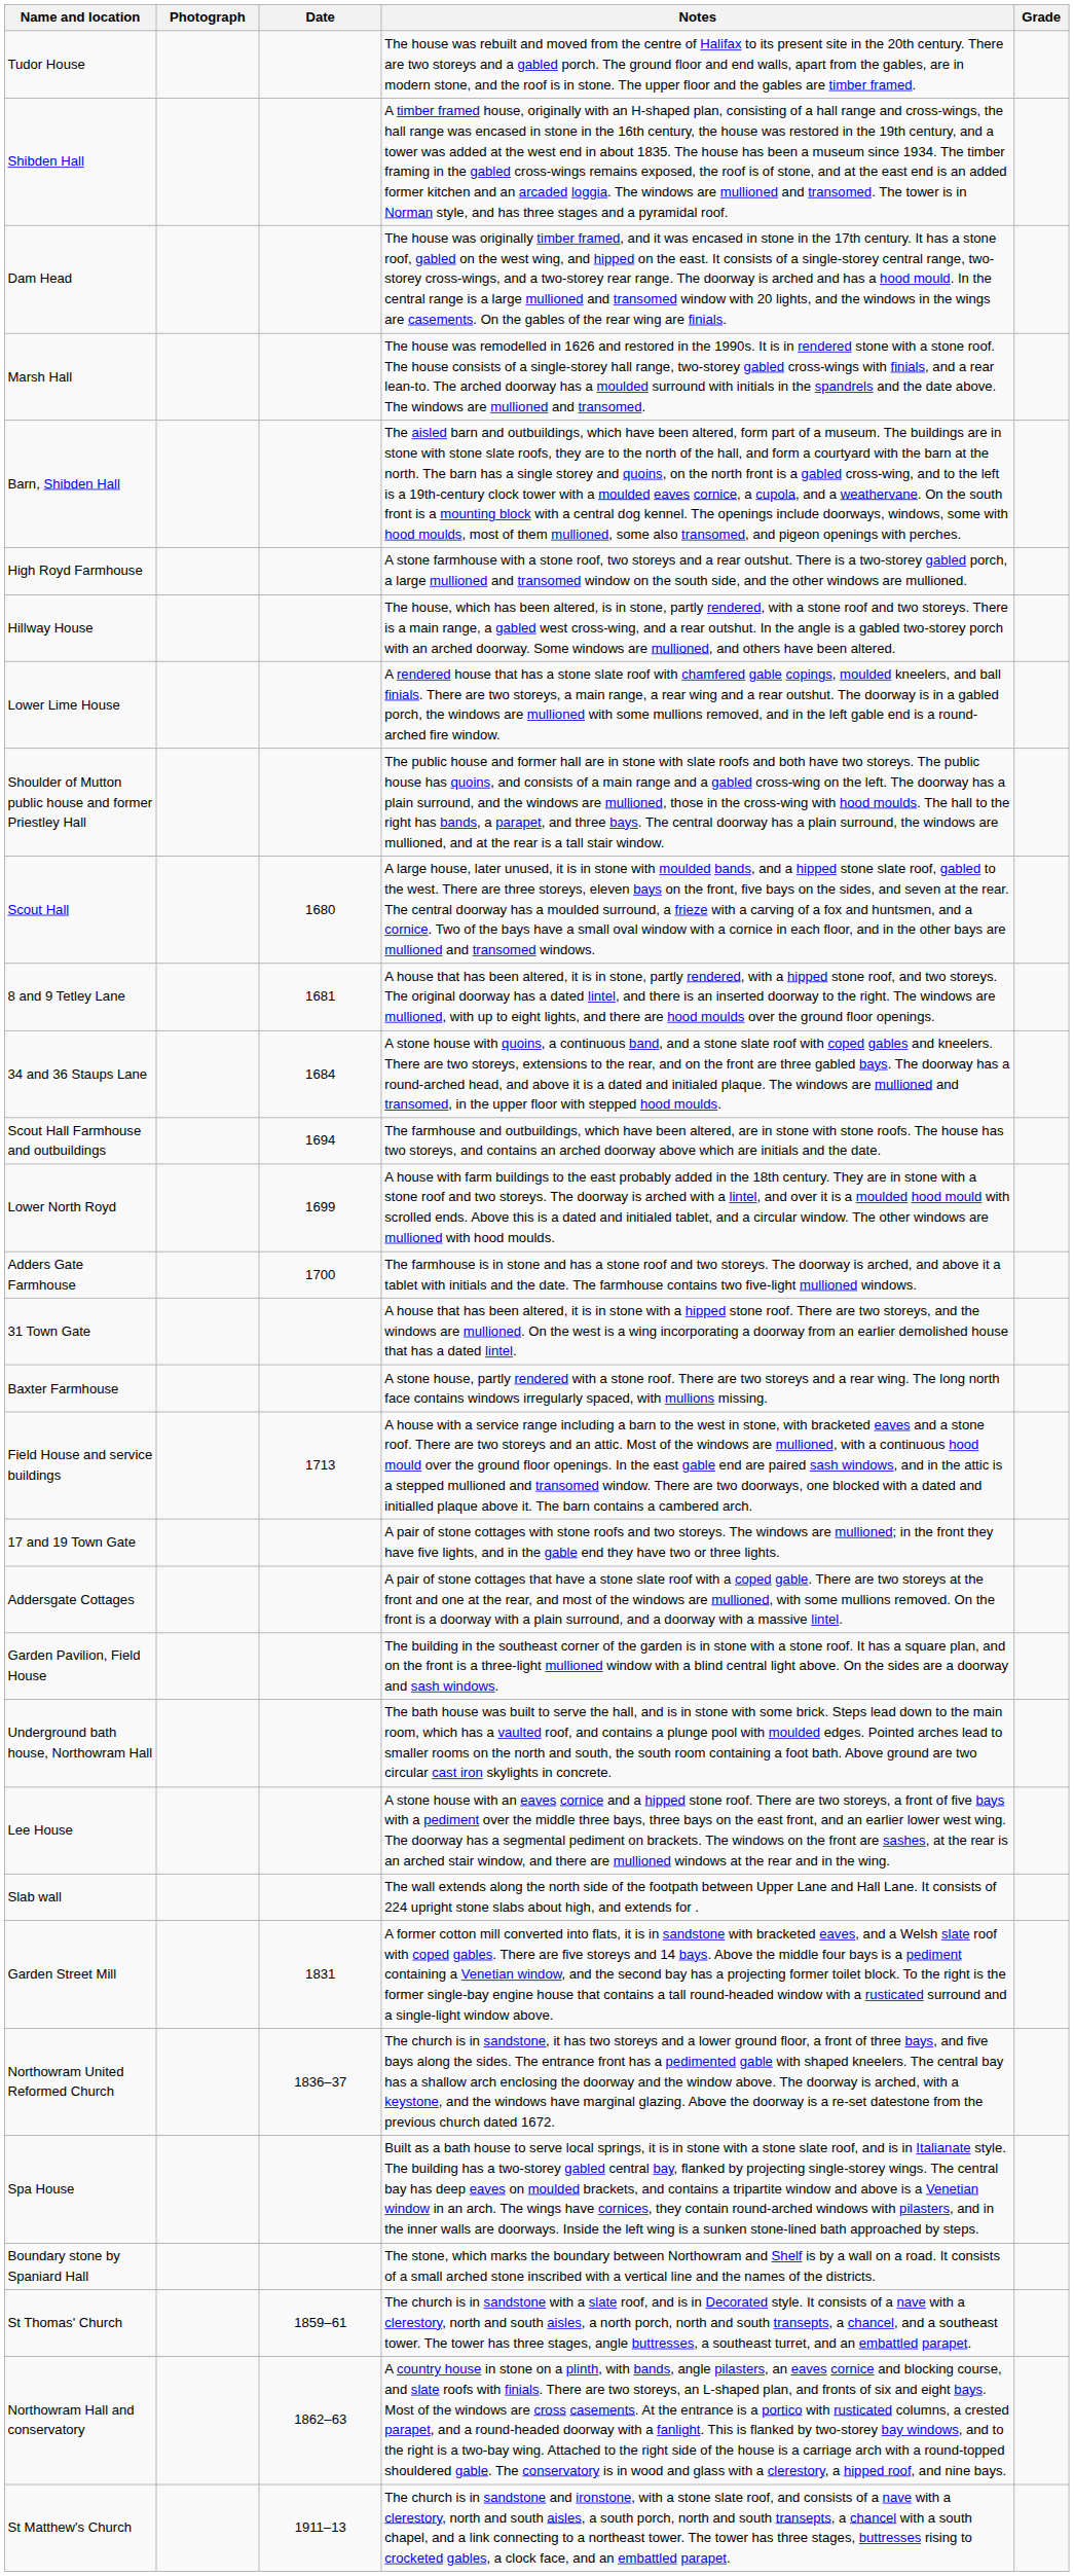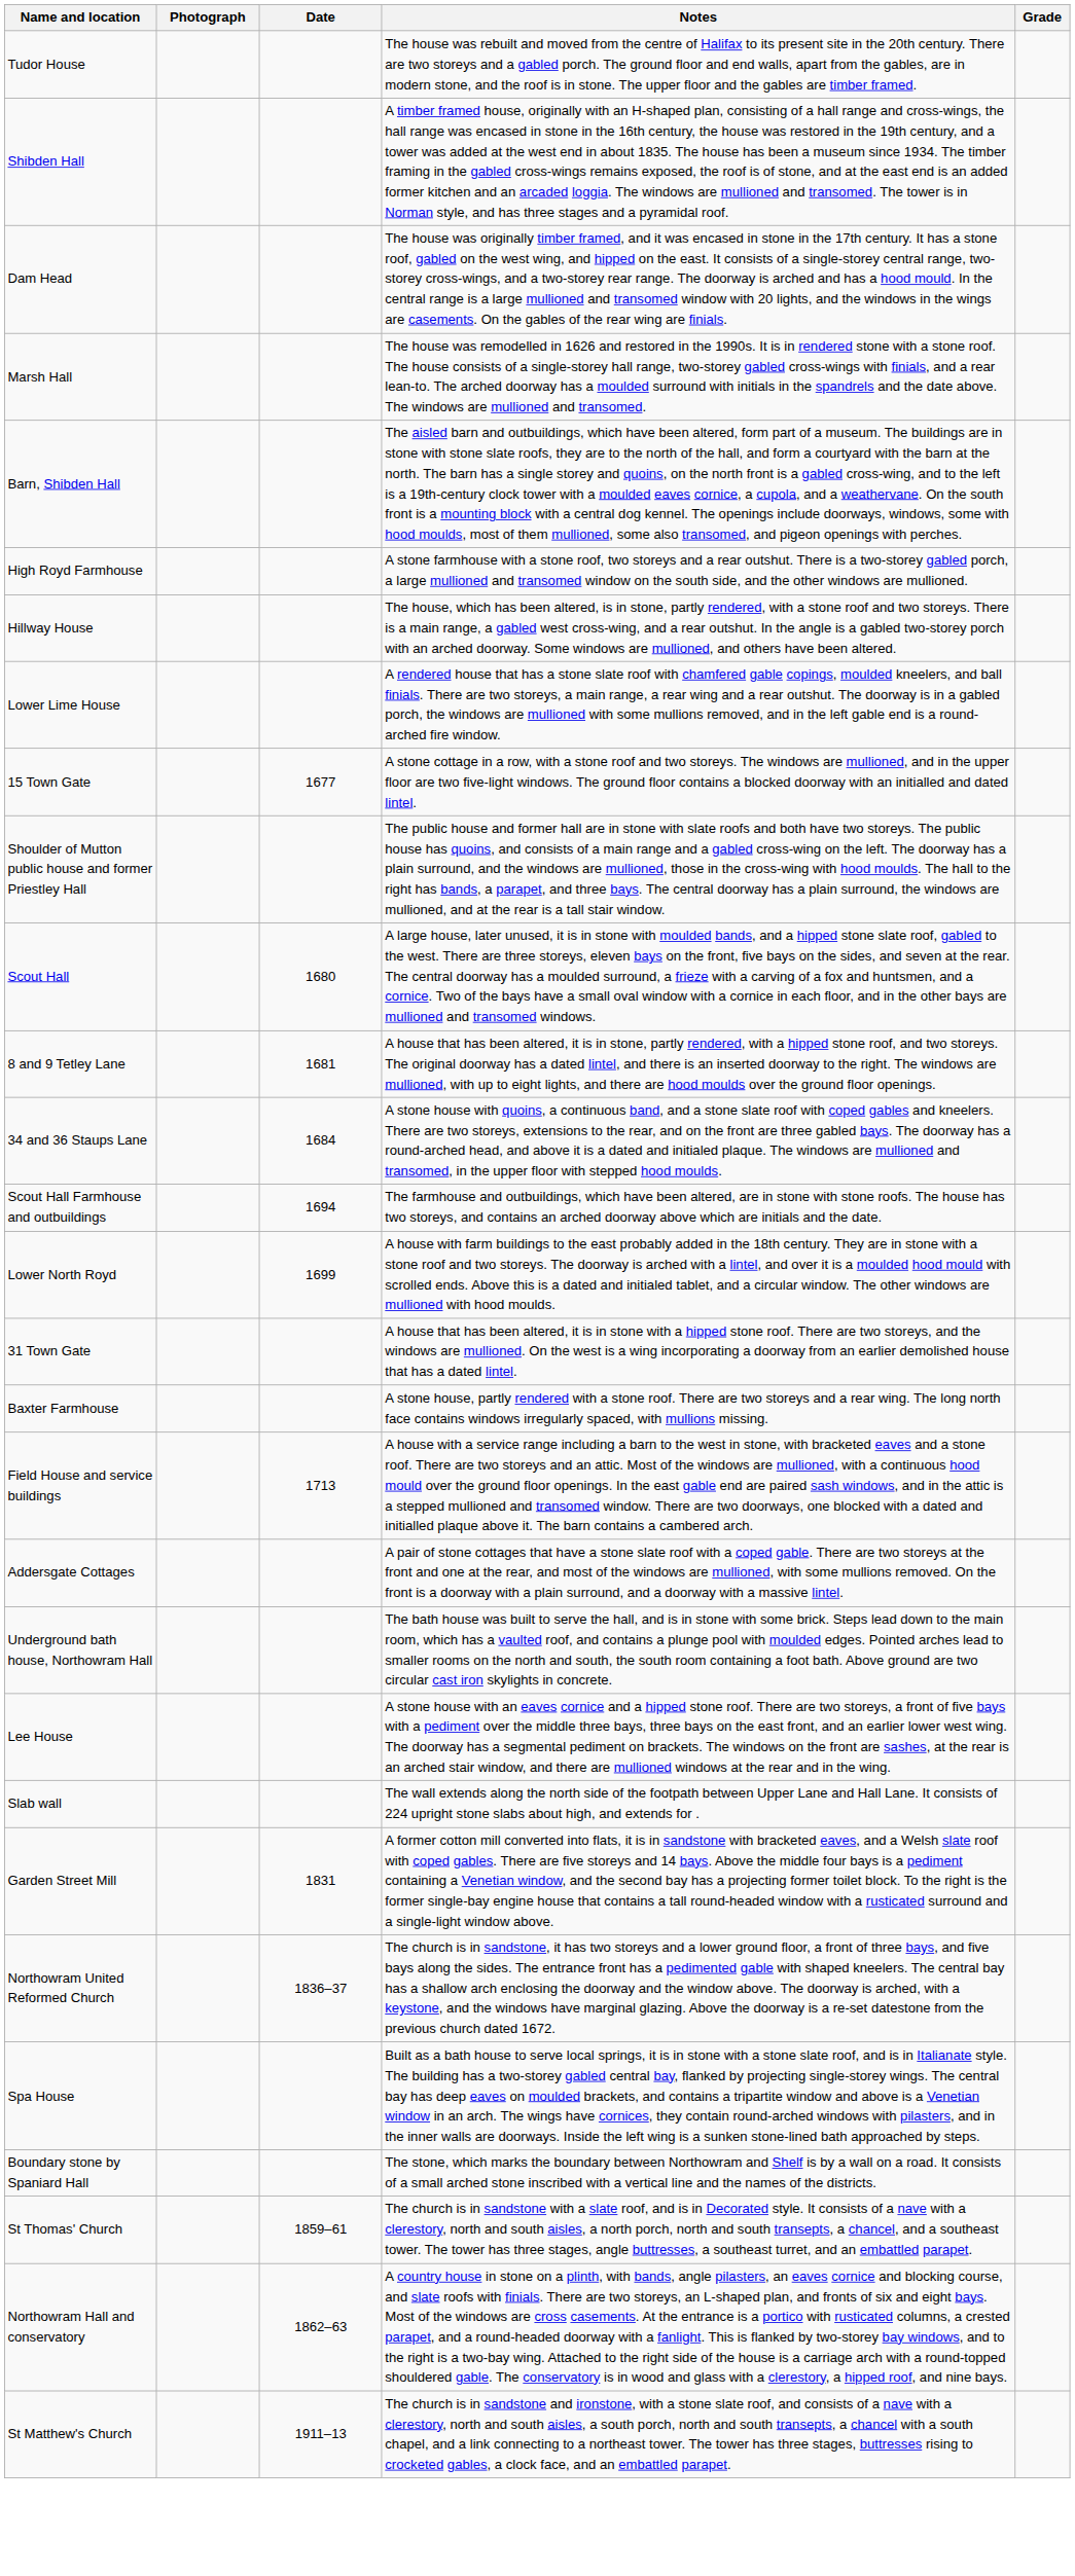 <table class="wikitable sortable plainrowheaders" style="width:100%; border:0; text-align:left; line-height:150%;">
 <tr>
 <th scope="col" style="width:150px">Name and location</th>
 <th scope="col" style="width:100px" class="unsortable">Photograph</th>
 <th scope="col" style="width:120px">Date</th>
 <th scope="col" style="width:650px" class="unsortable">Notes</th>
 <th scope="col" style="width:50px">Grade</th>
 </tr>
 <tr>
 <td>Tudor House<br><small></small></td>
 <td></td>
 <td align="center"></td>
 <td>The house was rebuilt and moved from the centre of <a href='#'>Halifax</a> to its present site in the 20th century. There are two storeys and a <a href='#'>gabled</a> porch. The ground floor and end walls, apart from the gables, are in modern stone, and the roof is in stone. The upper floor and the gables are <a href='#'>timber framed</a>.</td>
 <td align="center" ></td>
 </tr>
 <tr>
 <td><a href='#'>Shibden Hall</a><br><small></small></td>
 <td></td>
 <td align="center"></td>
 <td>A <a href='#'>timber framed</a> house, originally with an H-shaped plan, consisting of a hall range and cross-wings, the hall range was encased in stone in the 16th century, the house was restored in the 19th century, and a tower was added at the west end in about 1835. The house has been a museum since 1934. The timber framing in the <a href='#'>gabled</a> cross-wings remains exposed, the roof is of stone, and at the east end is an added former kitchen and an <a href='#'>arcaded</a> <a href='#'>loggia</a>. The windows are <a href='#'>mullioned</a> and <a href='#'>transomed</a>. The tower is in <a href='#'>Norman</a> style, and has three stages and a pyramidal roof.</td>
 <td align="center" ></td>
 </tr>
 <tr>
 <td>Dam Head<br><small></small></td>
 <td></td>
 <td align="center"></td>
 <td>The house was originally <a href='#'>timber framed</a>, and it was encased in stone in the 17th century. It has a stone roof, <a href='#'>gabled</a> on the west wing, and <a href='#'>hipped</a> on the east. It consists of a single-storey central range, two-storey cross-wings, and a two-storey rear range. The doorway is arched and has a <a href='#'>hood mould</a>. In the central range is a large <a href='#'>mullioned</a> and <a href='#'>transomed</a> window with 20 lights, and the windows in the wings are <a href='#'>casements</a>. On the gables of the rear wing are <a href='#'>finials</a>.</td>
 <td align="center" ></td>
 </tr>
 <tr>
 <td>Marsh Hall<br><small></small></td>
 <td></td>
 <td align="center"></td>
 <td>The house was remodelled in 1626 and restored in the 1990s. It is in <a href='#'>rendered</a> stone with a stone roof. The house consists of a single-storey hall range, two-storey <a href='#'>gabled</a> cross-wings with <a href='#'>finials</a>, and a rear lean-to. The arched doorway has a <a href='#'>moulded</a> surround with initials in the <a href='#'>spandrels</a> and the date above. The windows are <a href='#'>mullioned</a> and <a href='#'>transomed</a>.</td>
 <td align="center" ></td>
 </tr>
 <tr>
 <td>Barn, <a href='#'>Shibden Hall</a><br><small></small></td>
 <td></td>
 <td align="center"></td>
 <td>The <a href='#'>aisled</a> barn and outbuildings, which have been altered, form part of a museum. The buildings are in stone with stone slate roofs, they are to the north of the hall, and form a courtyard with the barn at the north. The barn has a single storey and <a href='#'>quoins</a>, on the north front is a <a href='#'>gabled</a> cross-wing, and to the left is a 19th-century clock tower with a <a href='#'>moulded</a> <a href='#'>eaves</a> <a href='#'>cornice</a>, a <a href='#'>cupola</a>, and a <a href='#'>weathervane</a>. On the south front is a <a href='#'>mounting block</a> with a central dog kennel. The openings include doorways, windows, some with <a href='#'>hood moulds</a>, most of them <a href='#'>mullioned</a>, some also <a href='#'>transomed</a>, and pigeon openings with perches.</td>
 <td align="center" ></td>
 </tr>
 <tr>
 <td>High Royd Farmhouse<br><small></small></td>
 <td></td>
 <td align="center"></td>
 <td>A stone farmhouse with a stone roof, two storeys and a rear outshut. There is a two-storey <a href='#'>gabled</a> porch, a large <a href='#'>mullioned</a> and <a href='#'>transomed</a> window on the south side, and the other windows are mullioned.</td>
 <td align="center" ></td>
 </tr>
 <tr>
 <td>Hillway House<br><small></small></td>
 <td></td>
 <td align="center"></td>
 <td>The house, which has been altered, is in stone, partly <a href='#'>rendered</a>, with a stone roof and two storeys. There is a main range, a <a href='#'>gabled</a> west cross-wing, and a rear outshut. In the angle is a gabled two-storey porch with an arched doorway. Some windows are <a href='#'>mullioned</a>, and others have been altered.</td>
 <td align="center" ></td>
 </tr>
 <tr>
 <td>Lower Lime House<br><small></small></td>
 <td></td>
 <td align="center"></td>
 <td>A <a href='#'>rendered</a> house that has a stone slate roof with <a href='#'>chamfered</a> <a href='#'>gable</a> <a href='#'>copings</a>, <a href='#'>moulded</a> kneelers, and ball <a href='#'>finials</a>. There are two storeys, a main range, a rear wing and a rear outshut. The doorway is in a gabled porch, the windows are <a href='#'>mullioned</a> with some mullions removed, and in the left gable end is a round-arched fire window.</td>
 <td align="center" ></td>
 </tr>
 <tr>
+<td>15 Town Gate<br><small></small></td>
+<td></td>
+<td align="center">1677</td>
+<td>A stone cottage in a row, with a stone roof and two storeys. The windows are <a href='#'>mullioned</a>, and in the upper floor are two five-light windows. The ground floor contains a blocked doorway with an initialled and dated <a href='#'>lintel</a>.</td>
+<td align="center" ></td>
+</tr>
+<tr>
 <td>Shoulder of Mutton public house and former Priestley Hall<br><small></small></td>
 <td></td>
 <td align="center"></td>
 <td>The public house and former hall are in stone with slate roofs and both have two storeys. The public house has <a href='#'>quoins</a>, and consists of a main range and a <a href='#'>gabled</a> cross-wing on the left. The doorway has a plain surround, and the windows are <a href='#'>mullioned</a>, those in the cross-wing with <a href='#'>hood moulds</a>. The hall to the right has <a href='#'>bands</a>, a <a href='#'>parapet</a>, and three <a href='#'>bays</a>. The central doorway has a plain surround, the windows are mullioned, and at the rear is a tall stair window.</td>
 <td align="center" ></td>
 </tr>
 <tr>
 <td><a href='#'>Scout Hall</a><br><small></small></td>
 <td></td>
 <td align="center">1680</td>
 <td>A large house, later unused, it is in stone with <a href='#'>moulded</a> <a href='#'>bands</a>, and a <a href='#'>hipped</a> stone slate roof, <a href='#'>gabled</a> to the west. There are three storeys, eleven <a href='#'>bays</a> on the front, five bays on the sides, and seven at the rear. The central doorway has a moulded surround, a <a href='#'>frieze</a> with a carving of a fox and huntsmen, and a <a href='#'>cornice</a>. Two of the bays have a small oval window with a cornice in each floor, and in the other bays are <a href='#'>mullioned</a> and <a href='#'>transomed</a> windows.</td>
 <td align="center" ></td>
 </tr>
 <tr>
 <td>8 and 9 Tetley Lane<br><small></small></td>
 <td></td>
 <td align="center">1681</td>
 <td>A house that has been altered, it is in stone, partly <a href='#'>rendered</a>, with a <a href='#'>hipped</a> stone roof, and two storeys. The original doorway has a dated <a href='#'>lintel</a>, and there is an inserted doorway to the right. The windows are <a href='#'>mullioned</a>, with up to eight lights, and there are <a href='#'>hood moulds</a> over the ground floor openings.</td>
 <td align="center" ></td>
 </tr>
 <tr>
 <td>34 and 36 Staups Lane<br><small></small></td>
 <td></td>
 <td align="center">1684</td>
 <td>A stone house with <a href='#'>quoins</a>, a continuous <a href='#'>band</a>, and a stone slate roof with <a href='#'>coped</a> <a href='#'>gables</a> and kneelers. There are two storeys, extensions to the rear, and on the front are three gabled <a href='#'>bays</a>. The doorway has a round-arched head, and above it is a dated and initialed plaque. The windows are <a href='#'>mullioned</a> and <a href='#'>transomed</a>, in the upper floor with stepped <a href='#'>hood moulds</a>.</td>
 <td align="center" ></td>
 </tr>
 <tr>
 <td>Scout Hall Farmhouse and outbuildings<br><small></small></td>
 <td></td>
 <td align="center">1694</td>
 <td>The farmhouse and outbuildings, which have been altered, are in stone with stone roofs. The house has two storeys, and contains an arched doorway above which are initials and the date.</td>
 <td align="center" ></td>
 </tr>
 <tr>
 <td>Lower North Royd<br><small></small></td>
 <td></td>
 <td align="center">1699</td>
 <td>A house with farm buildings to the east probably added in the 18th century. They are in stone with a stone roof and two storeys. The doorway is arched with a <a href='#'>lintel</a>, and over it is a <a href='#'>moulded</a> <a href='#'>hood mould</a> with scrolled ends. Above this is a dated and initialed tablet, and a circular window. The other windows are <a href='#'>mullioned</a> with hood moulds.</td>
 <td align="center" ></td>
 </tr>
 <tr>
-<td>Adders Gate Farmhouse<br><small></small></td>
-<td></td>
-<td align="center">1700</td>
-<td>The farmhouse is in stone and has a stone roof and two storeys. The doorway is arched, and above it a tablet with initials and the date. The farmhouse contains two five-light <a href='#'>mullioned</a> windows.</td>
-<td align="center" ></td>
-</tr>
-<tr>
 <td>31 Town Gate<br><small></small></td>
 <td></td>
 <td align="center"></td>
 <td>A house that has been altered, it is in stone with a <a href='#'>hipped</a> stone roof. There are two storeys, and the windows are <a href='#'>mullioned</a>. On the west is a wing incorporating a doorway from an earlier demolished house that has a dated <a href='#'>lintel</a>.</td>
 <td align="center" ></td>
 </tr>
 <tr>
 <td>Baxter Farmhouse<br><small></small></td>
 <td></td>
 <td align="center"></td>
 <td>A stone house, partly <a href='#'>rendered</a> with a stone roof. There are two storeys and a rear wing. The long north face contains windows irregularly spaced, with <a href='#'>mullions</a> missing.</td>
 <td align="center" ></td>
 </tr>
 <tr>
 <td>Field House and service buildings<br><small></small></td>
 <td></td>
 <td align="center">1713</td>
 <td>A house with a service range including a barn to the west in stone, with bracketed <a href='#'>eaves</a> and a stone roof. There are two storeys and an attic. Most of the windows are <a href='#'>mullioned</a>, with a continuous <a href='#'>hood mould</a> over the ground floor openings. In the east <a href='#'>gable</a> end are paired <a href='#'>sash windows</a>, and in the attic is a stepped mullioned and <a href='#'>transomed</a> window. There are two doorways, one blocked with a dated and initialled plaque above it. The barn contains a cambered arch.</td>
 <td align="center" ></td>
 </tr>
 <tr>
-<td>17 and 19 Town Gate<br><small></small></td>
-<td></td>
-<td align="center"></td>
-<td>A pair of stone cottages with stone roofs and two storeys. The windows are <a href='#'>mullioned</a>; in the front they have five lights, and in the <a href='#'>gable</a> end they have two or three lights.</td>
-<td align="center" ></td>
-</tr>
-<tr>
 <td>Addersgate Cottages<br><small></small></td>
 <td></td>
 <td align="center"></td>
 <td>A pair of stone cottages that have a stone slate roof with a <a href='#'>coped</a> <a href='#'>gable</a>. There are two storeys at the front and one at the rear, and most of the windows are <a href='#'>mullioned</a>, with some mullions removed. On the front is a doorway with a plain surround, and a doorway with a massive <a href='#'>lintel</a>.</td>
-<td align="center" ></td>
-</tr>
-<tr>
-<td>Garden Pavilion, Field House<br><small></small></td>
-<td></td>
-<td align="center"></td>
-<td>The building in the southeast corner of the garden is in stone with a stone roof. It has a square plan, and on the front is a three-light <a href='#'>mullioned</a> window with a blind central light above. On the sides are a doorway and <a href='#'>sash windows</a>.</td>
 <td align="center" ></td>
 </tr>
 <tr>
 <td>Underground bath house, Northowram Hall<br><small></small></td>
 <td></td>
 <td align="center"></td>
 <td>The bath house was built to serve the hall, and is in stone with some brick. Steps lead down to the main room, which has a <a href='#'>vaulted</a> roof, and contains a plunge pool with <a href='#'>moulded</a> edges. Pointed arches lead to smaller rooms on the north and south, the south room containing a foot bath. Above ground are two circular <a href='#'>cast iron</a> skylights in concrete.</td>
 <td align="center" ></td>
 </tr>
 <tr>
 <td>Lee House<br><small></small></td>
 <td></td>
 <td align="center"></td>
 <td>A stone house with an <a href='#'>eaves</a> <a href='#'>cornice</a> and a <a href='#'>hipped</a> stone roof. There are two storeys, a front of five <a href='#'>bays</a> with a <a href='#'>pediment</a> over the middle three bays, three bays on the east front, and an earlier lower west wing. The doorway has a segmental pediment on brackets. The windows on the front are <a href='#'>sashes</a>, at the rear is an arched stair window, and there are <a href='#'>mullioned</a> windows at the rear and in the wing.</td>
 <td align="center" ></td>
 </tr>
 <tr>
 <td>Slab wall<br><small></small></td>
 <td></td>
 <td align="center"></td>
 <td>The wall extends along the north side of the footpath between Upper Lane and Hall Lane. It consists of 224 upright stone slabs about  high, and extends for .</td>
 <td align="center" ></td>
 </tr>
 <tr>
 <td>Garden Street Mill<br><small></small></td>
 <td></td>
 <td align="center">1831</td>
 <td>A former cotton mill converted into flats, it is in <a href='#'>sandstone</a> with bracketed <a href='#'>eaves</a>, and a Welsh <a href='#'>slate</a> roof with <a href='#'>coped</a> <a href='#'>gables</a>. There are five storeys and 14 <a href='#'>bays</a>. Above the middle four bays is a <a href='#'>pediment</a> containing a <a href='#'>Venetian window</a>, and the second bay has a projecting former toilet block. To the right is the former single-bay engine house that contains a tall round-headed window with a <a href='#'>rusticated</a> surround and a single-light window above.</td>
 <td align="center" ></td>
 </tr>
 <tr>
 <td>Northowram United Reformed Church<br><small></small></td>
 <td></td>
 <td align="center">1836–37</td>
 <td>The church is in <a href='#'>sandstone</a>, it has two storeys and a lower ground floor, a front of three <a href='#'>bays</a>, and five bays along the sides. The entrance front has a <a href='#'>pedimented</a> <a href='#'>gable</a> with shaped kneelers. The central bay has a shallow arch enclosing the doorway and the window above. The doorway is arched, with a <a href='#'>keystone</a>, and the windows have marginal glazing. Above the doorway is a re-set datestone from the previous church dated 1672.</td>
 <td align="center" ></td>
 </tr>
 <tr>
 <td>Spa House<br><small></small></td>
 <td></td>
 <td align="center"></td>
 <td>Built as a bath house to serve local springs, it is in stone with a stone slate roof, and is in <a href='#'>Italianate</a> style. The building has a two-storey <a href='#'>gabled</a> central <a href='#'>bay</a>, flanked by projecting single-storey wings. The central bay has deep <a href='#'>eaves</a> on <a href='#'>moulded</a> brackets, and contains a tripartite window and above is a <a href='#'>Venetian window</a> in an arch. The wings have <a href='#'>cornices</a>, they contain round-arched windows with <a href='#'>pilasters</a>, and in the inner walls are doorways. Inside the left wing is a sunken stone-lined bath approached by steps.</td>
 <td align="center" ></td>
 </tr>
 <tr>
 <td>Boundary stone by Spaniard Hall<br><small></small></td>
 <td></td>
 <td align="center"></td>
 <td>The stone, which marks the boundary between Northowram and <a href='#'>Shelf</a> is by a wall on a road. It consists of a small arched stone inscribed with a vertical line and the names of the districts.</td>
 <td align="center" ></td>
 </tr>
 <tr>
 <td>St Thomas' Church<br><small></small></td>
 <td></td>
 <td align="center">1859–61</td>
 <td>The church is in <a href='#'>sandstone</a> with a <a href='#'>slate</a> roof, and is in <a href='#'>Decorated</a> style. It consists of a <a href='#'>nave</a> with a <a href='#'>clerestory</a>, north and south <a href='#'>aisles</a>, a north porch, north and south <a href='#'>transepts</a>, a <a href='#'>chancel</a>, and a southeast tower. The tower has three stages, angle <a href='#'>buttresses</a>, a southeast turret, and an <a href='#'>embattled</a> <a href='#'>parapet</a>.</td>
 <td align="center" ></td>
 </tr>
 <tr>
 <td>Northowram Hall and conservatory<br><small></small></td>
 <td></td>
 <td align="center">1862–63</td>
 <td>A <a href='#'>country house</a> in stone on a <a href='#'>plinth</a>, with <a href='#'>bands</a>, angle <a href='#'>pilasters</a>, an <a href='#'>eaves</a> <a href='#'>cornice</a> and blocking course, and <a href='#'>slate</a> roofs with <a href='#'>finials</a>. There are two storeys, an L-shaped plan, and fronts of six and eight <a href='#'>bays</a>. Most of the windows are <a href='#'>cross</a> <a href='#'>casements</a>. At the entrance is a <a href='#'>portico</a> with <a href='#'>rusticated</a> columns, a crested <a href='#'>parapet</a>, and a round-headed doorway with a <a href='#'>fanlight</a>. This is flanked by two-storey <a href='#'>bay windows</a>, and to the right is a two-bay wing. Attached to the right side of the house is a carriage arch with a round-topped shouldered <a href='#'>gable</a>. The <a href='#'>conservatory</a> is in wood and glass with a <a href='#'>clerestory</a>, a <a href='#'>hipped roof</a>, and nine bays.</td>
 <td align="center" ></td>
 </tr>
 <tr>
 <td>St Matthew's Church<br><small></small></td>
 <td></td>
 <td align="center">1911–13</td>
 <td>The church is in <a href='#'>sandstone</a> and <a href='#'>ironstone</a>, with a stone slate roof, and consists of a <a href='#'>nave</a> with a <a href='#'>clerestory</a>, north and south <a href='#'>aisles</a>, a south porch, north and south <a href='#'>transepts</a>, a <a href='#'>chancel</a> with a south chapel, and a link connecting to a northeast tower. The tower has three stages, <a href='#'>buttresses</a> rising to <a href='#'>crocketed</a> <a href='#'>gables</a>, a clock face, and an <a href='#'>embattled</a> <a href='#'>parapet</a>.</td>
 <td align="center" ></td>
 </tr>
 <tr>
 </tr>
 </table>
